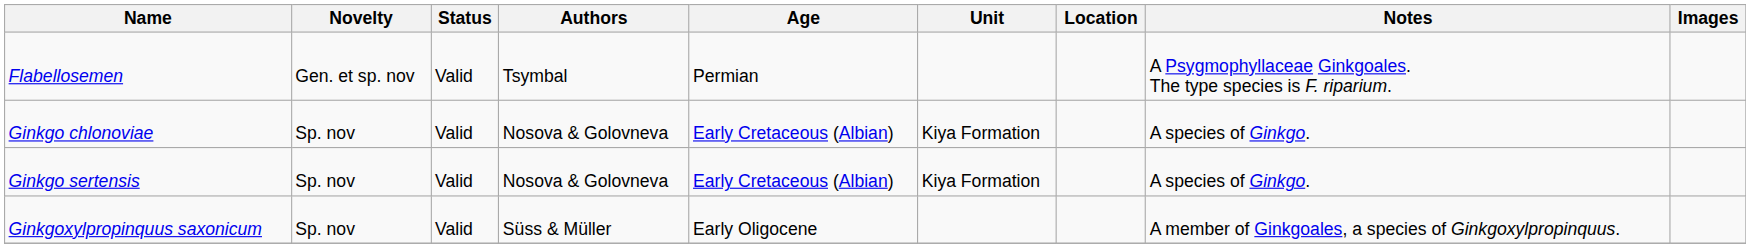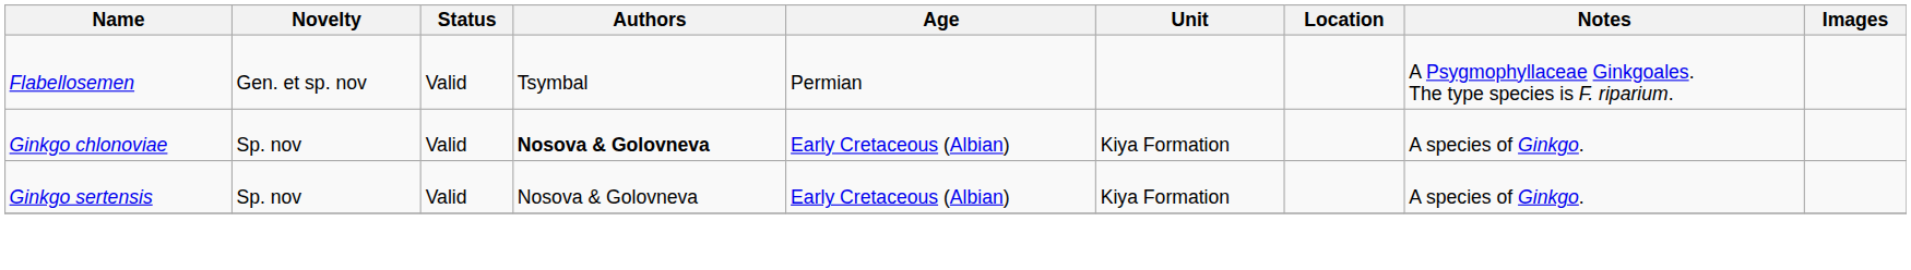 <table class="wikitable sortable" align="center" width="100%">
 <tr>
 <th>Name</th>
 <th>Novelty</th>
 <th>Status</th>
 <th>Authors</th>
 <th>Age</th>
 <th>Unit</th>
 <th>Location</th>
 <th>Notes</th>
 <th>Images</th>
 </tr>
 <tr>
 <td><br><em><a href='#'>Flabellosemen</a></em></td>
 <td><br>Gen. et sp. nov</td>
 <td><br>Valid</td>
 <td><br>Tsymbal</td>
 <td><br>Permian</td>
 <td></td>
 <td><br></td>
 <td><br>A <a href='#'>Psygmophyllaceae</a> <a href='#'>Ginkgoales</a>.<br> The type species is <em>F. riparium</em>.</td>
 <td></td>
 </tr>
 <tr>
 <td><br><em><a href='#'>Ginkgo chlonoviae</a></em></td>
 <td><br>Sp. nov</td>
 <td><br>Valid</td>
-<td><br>Nosova & Golovneva</td>
+<td><strong><br>Nosova & Golovneva</strong></td>
 <td><br><a href='#'>Early Cretaceous</a> (<a href='#'>Albian</a>)</td>
 <td><br>Kiya Formation</td>
 <td><br></td>
 <td><br>A species of <em><a href='#'>Ginkgo</a></em>.</td>
 <td></td>
 </tr>
 <tr>
 <td><br><em><a href='#'>Ginkgo sertensis</a></em></td>
 <td><br>Sp. nov</td>
 <td><br>Valid</td>
 <td><br>Nosova & Golovneva</td>
 <td><br><a href='#'>Early Cretaceous</a> (<a href='#'>Albian</a>)</td>
 <td><br>Kiya Formation</td>
 <td><br></td>
 <td><br>A species of <em><a href='#'>Ginkgo</a></em>.</td>
 <td></td>
 </tr>
 <tr>
-<td><br><em><a href='#'>Ginkgoxylpropinquus saxonicum</a></em></td>
-<td><br>Sp. nov</td>
-<td><br>Valid</td>
-<td><br>Süss & Müller</td>
-<td><br>Early Oligocene</td>
-<td></td>
-<td><br></td>
-<td><br>A member of <a href='#'>Ginkgoales</a>, a species of <em>Ginkgoxylpropinquus</em>.</td>
-<td></td>
-</tr>
-<tr>
 </tr>
 </table>
